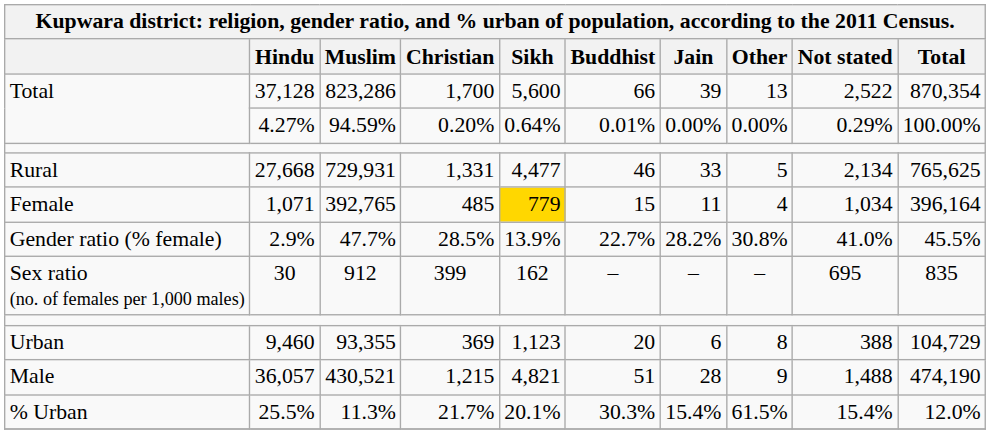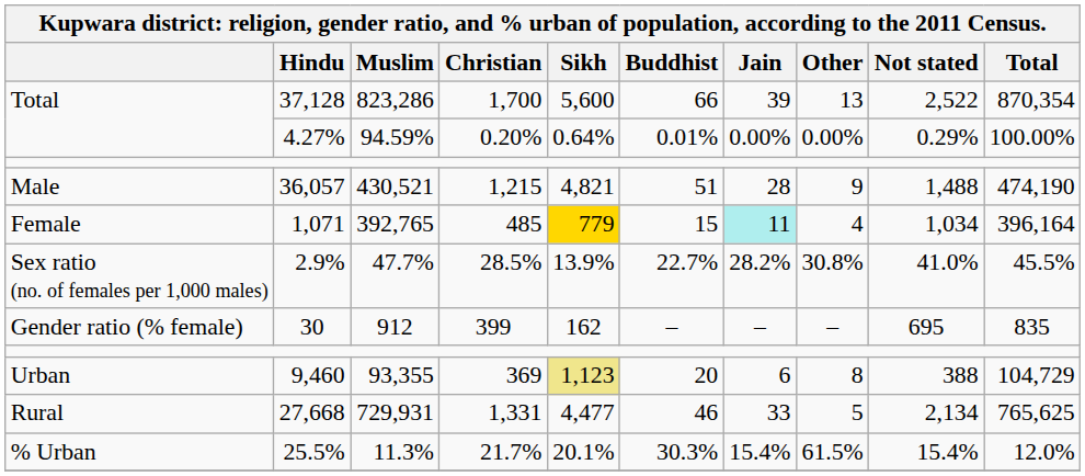 <table class="wikitable mw-collapsible mw-collapsed">
 <tr>
 <th colspan=10>Kupwara district: religion, gender ratio, and % urban of population, according to the 2011 Census.</th>
 </tr>
 <tr style="vertical-align:top;">
 <th></th>
 <th>Hindu</th>
 <th>Muslim</th>
 <th>Christian</th>
 <th>Sikh</th>
 <th>Buddhist</th>
 <th>Jain</th>
 <th>Other</th>
 <th>Not stated</th>
 <th>Total</th>
 </tr>
 <tr style="vertical-align:top; text-align:right;">
 <td rowspan=2 style="text-align:left">Total</td>
 <td>37,128</td>
 <td>823,286</td>
 <td>1,700</td>
 <td>5,600</td>
 <td>66</td>
 <td>39</td>
 <td>13</td>
 <td>2,522</td>
 <td>870,354</td>
 </tr>
 <tr style="vertical-align:top; text-align:right;">
 <td>4.27%</td>
 <td>94.59%</td>
 <td>0.20%</td>
 <td>0.64%</td>
 <td>0.01%</td>
 <td>0.00%</td>
 <td>0.00%</td>
 <td>0.29%</td>
 <td>100.00%</td>
 </tr>
 <tr>
 <td colspan=10></td>
 </tr>
 <tr style="vertical-align:top; text-align:right;">
-<td style="text-align:left">Rural</td>
-<td>27,668</td>
-<td>729,931</td>
-<td>1,331</td>
-<td>4,477</td>
-<td>46</td>
-<td>33</td>
-<td>5</td>
-<td>2,134</td>
-<td>765,625</td>
+<td style="text-align:left">Male</td>
+<td>36,057</td>
+<td>430,521</td>
+<td>1,215</td>
+<td>4,821</td>
+<td>51</td>
+<td>28</td>
+<td>9</td>
+<td>1,488</td>
+<td>474,190</td>
 </tr>
 <tr style="vertical-align:top; text-align:right;">
 <td style="text-align:left">Female</td>
 <td>1,071</td>
 <td>392,765</td>
 <td>485</td>
 <td style="background: gold;">779</td>
 <td>15</td>
-<td>11</td>
+<td style="background: paleturquoise;">11</td>
 <td>4</td>
 <td>1,034</td>
 <td>396,164</td>
 </tr>
 <tr style="vertical-align:top; text-align:right;">
-<td style="text-align:left">Gender ratio (% female)</td>
+<td style="text-align:left">Sex ratio <br><small>(no. of females per 1,000 males)</small></td>
 <td>2.9%</td>
 <td>47.7%</td>
 <td>28.5%</td>
 <td>13.9%</td>
 <td>22.7%</td>
 <td>28.2%</td>
 <td>30.8%</td>
 <td>41.0%</td>
 <td>45.5%</td>
 </tr>
 <tr style="vertical-align:top; text-align:center;">
-<td style="text-align:left">Sex ratio <br><small>(no. of females per 1,000 males)</small></td>
+<td style="text-align:left">Gender ratio (% female)</td>
 <td>30</td>
 <td>912</td>
 <td>399</td>
 <td>162</td>
 <td>–</td>
 <td>–</td>
 <td>–</td>
 <td>695</td>
 <td>835</td>
 </tr>
 <tr>
 <td colspan=10></td>
 </tr>
 <tr style="vertical-align:top; text-align:right;">
 <td style="text-align:left">Urban</td>
 <td>9,460</td>
 <td>93,355</td>
 <td>369</td>
-<td>1,123</td>
+<td style="background: khaki;">1,123</td>
 <td>20</td>
 <td>6</td>
 <td>8</td>
 <td>388</td>
 <td>104,729</td>
 </tr>
 <tr style="vertical-align:top; text-align:right;">
-<td style="text-align:left">Male</td>
-<td>36,057</td>
-<td>430,521</td>
-<td>1,215</td>
-<td>4,821</td>
-<td>51</td>
-<td>28</td>
-<td>9</td>
-<td>1,488</td>
-<td>474,190</td>
+<td style="text-align:left">Rural</td>
+<td>27,668</td>
+<td>729,931</td>
+<td>1,331</td>
+<td>4,477</td>
+<td>46</td>
+<td>33</td>
+<td>5</td>
+<td>2,134</td>
+<td>765,625</td>
 </tr>
 <tr style="vertical-align:top; text-align:right;">
 <td style="text-align:left">% Urban</td>
 <td>25.5%</td>
 <td>11.3%</td>
 <td>21.7%</td>
 <td>20.1%</td>
 <td>30.3%</td>
 <td>15.4%</td>
 <td>61.5%</td>
 <td>15.4%</td>
 <td>12.0%</td>
 </tr>
 <tr>
 </tr>
 </table>
